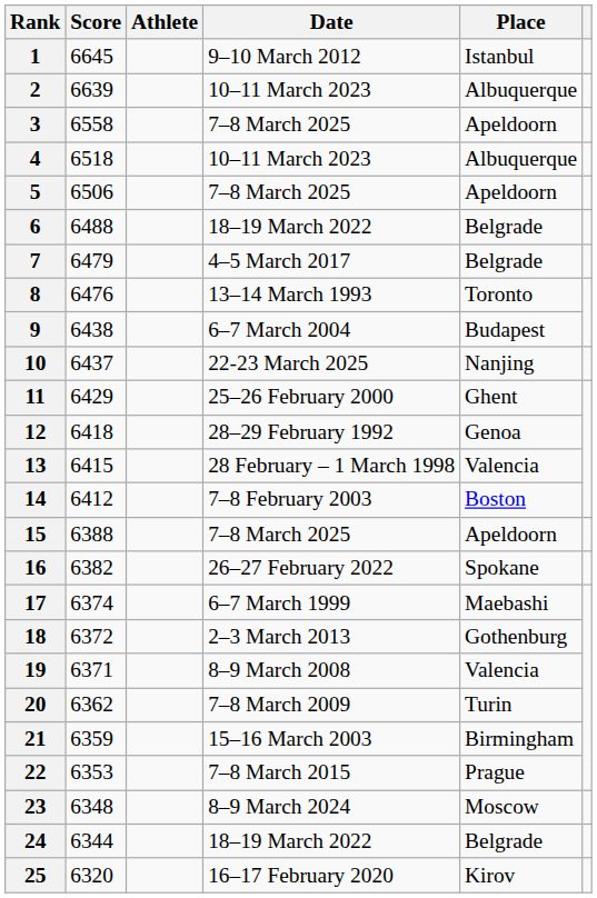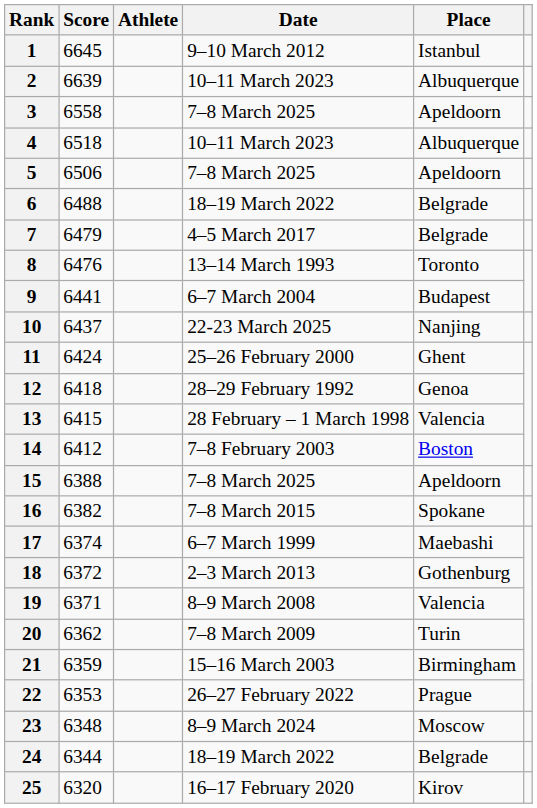 <table class="wikitable">
 <tr>
 <th>Rank</th>
 <th>Score</th>
 <th>Athlete</th>
 <th>Date</th>
 <th>Place</th>
 <th></th>
 </tr>
 <tr>
 <th>1</th>
 <td>6645</td>
 <td align=left></td>
 <td>9–10 March 2012</td>
 <td>Istanbul</td>
 </tr>
 <tr>
 <th>2</th>
 <td>6639 </td>
 <td align=left></td>
 <td>10–11 March 2023</td>
 <td>Albuquerque</td>
 <td></td>
 </tr>
 <tr>
 <th>3</th>
 <td>6558</td>
 <td align="left"></td>
 <td>7–8 March 2025</td>
 <td>Apeldoorn</td>
 <td></td>
 </tr>
 <tr>
 <th>4</th>
 <td>6518 </td>
 <td align="left"></td>
 <td>10–11 March 2023</td>
 <td>Albuquerque</td>
 <td></td>
 </tr>
 <tr>
 <th>5</th>
 <td>6506</td>
 <td align="left"></td>
 <td>7–8 March 2025</td>
 <td>Apeldoorn</td>
 <td></td>
 </tr>
 <tr>
 <th>6</th>
 <td>6488</td>
 <td align="left"></td>
 <td>18–19 March 2022</td>
 <td>Belgrade</td>
 <td></td>
 </tr>
 <tr>
 <th>7</th>
 <td>6479</td>
 <td align="left"></td>
 <td>4–5 March 2017</td>
 <td>Belgrade</td>
 <td></td>
 </tr>
 <tr>
 <th>8</th>
 <td>6476</td>
 <td align="left"></td>
 <td>13–14 March 1993</td>
 <td>Toronto</td>
 </tr>
 <tr>
 <th>9</th>
-<td>6438</td>
+<td>6441</td>
 <td align="left"></td>
 <td>6–7 March 2004</td>
 <td>Budapest</td>
 </tr>
 <tr>
 <th>10</th>
 <td>6437</td>
 <td align="left"></td>
 <td>22-23 March 2025</td>
 <td>Nanjing</td>
 <td></td>
 </tr>
 <tr>
 <th>11</th>
-<td>6429</td>
+<td>6424</td>
 <td align="left"></td>
 <td>25–26 February 2000</td>
 <td>Ghent</td>
 </tr>
 <tr>
 <th>12</th>
 <td>6418</td>
 <td align="left"></td>
 <td>28–29 February 1992</td>
 <td>Genoa</td>
 </tr>
 <tr>
 <th>13</th>
 <td>6415</td>
 <td align="left"></td>
 <td>28 February – 1 March 1998</td>
 <td>Valencia</td>
 </tr>
 <tr>
 <th>14</th>
 <td>6412</td>
 <td align="left"></td>
 <td>7–8 February 2003</td>
 <td><a href='#'>Boston</a></td>
 </tr>
 <tr>
 <th>15</th>
 <td>6388</td>
 <td></td>
 <td>7–8 March 2025</td>
 <td>Apeldoorn</td>
 <td></td>
 </tr>
 <tr>
 <th>16</th>
 <td>6382</td>
 <td align="left"></td>
-<td>26–27 February 2022</td>
+<td>7–8 March 2015</td>
 <td>Spokane</td>
 <td></td>
 </tr>
 <tr>
 <th>17</th>
 <td>6374</td>
 <td align="left"></td>
 <td>6–7 March 1999</td>
 <td>Maebashi</td>
 </tr>
 <tr>
 <th>18</th>
 <td>6372</td>
 <td align="left"></td>
 <td>2–3 March 2013</td>
 <td>Gothenburg</td>
 </tr>
 <tr>
 <th>19</th>
 <td>6371</td>
 <td align="left"></td>
 <td>8–9 March 2008</td>
 <td>Valencia</td>
 </tr>
 <tr>
 <th>20</th>
 <td>6362</td>
 <td align="left"></td>
 <td>7–8 March 2009</td>
 <td>Turin</td>
 </tr>
 <tr>
 <th>21</th>
 <td>6359</td>
 <td align="left"></td>
 <td>15–16 March 2003</td>
 <td>Birmingham</td>
 </tr>
 <tr>
 <th>22</th>
 <td>6353</td>
 <td align="left"></td>
-<td>7–8 March 2015</td>
+<td>26–27 February 2022</td>
 <td>Prague</td>
 </tr>
 <tr>
 <th>23</th>
 <td>6348</td>
 <td align="left"></td>
 <td>8–9 March 2024</td>
 <td>Moscow</td>
 <td></td>
 </tr>
 <tr>
 <th>24</th>
 <td>6344</td>
 <td align="left"></td>
 <td>18–19 March 2022</td>
 <td>Belgrade</td>
 <td></td>
 </tr>
 <tr>
 <th>25</th>
 <td>6320</td>
 <td align="left"></td>
 <td>16–17 February 2020</td>
 <td>Kirov</td>
 <td></td>
 </tr>
 </table>
